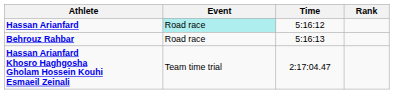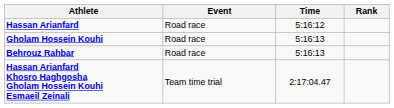 <table class="wikitable" width="50%" style="text-align:center; font-size:90%">
 <tr>
 <th width="35%">Athlete</th>
 <th width="25%">Event</th>
 <th width="15%">Time</th>
 <th width="10%">Rank</th>
 </tr>
 <tr>
 <td align="left"><strong><a href='#'>Hassan Arianfard</a></strong></td>
-<td align="left" style="background: paleturquoise;">Road race</td>
+<td align="left">Road race</td>
 <td>5:16:12</td>
+<td></td>
+</tr>
+<tr>
+<td align="left"><strong><a href='#'>Gholam Hossein Kouhi</a></strong></td>
+<td align="left">Road race</td>
+<td>5:16:13</td>
 <td></td>
 </tr>
 <tr>
 <td align="left"><strong><a href='#'>Behrouz Rahbar</a></strong></td>
 <td align="left">Road race</td>
 <td>5:16:13</td>
 <td></td>
 </tr>
 <tr>
 <td align="left"><strong><a href='#'>Hassan Arianfard</a><br><a href='#'>Khosro Haghgosha</a><br><a href='#'>Gholam Hossein Kouhi</a><br><a href='#'>Esmaeil Zeinali</a></strong></td>
 <td align="left">Team time trial</td>
 <td>2:17:04.47</td>
 <td></td>
 </tr>
 </table>
